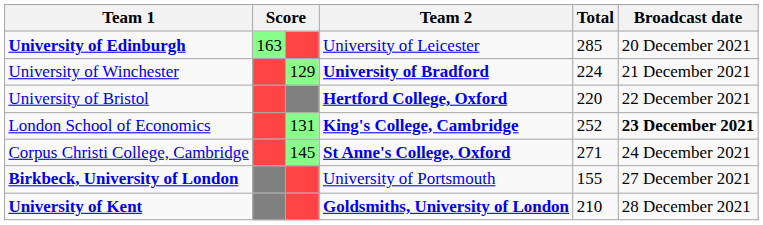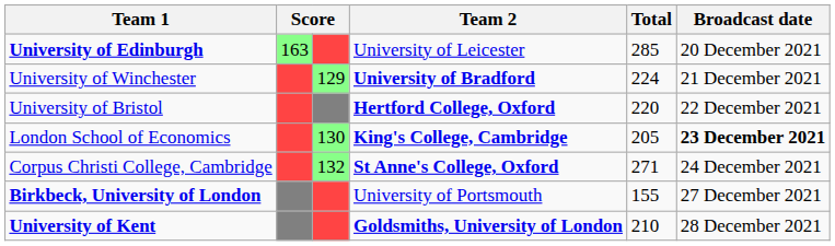 <table class="wikitable">
 <tr>
 <th>Team 1</th>
 <th colspan=2>Score</th>
 <th>Team 2</th>
 <th>Total</th>
 <th>Broadcast date</th>
 </tr>
 <tr>
 <td><strong><a href='#'>University of Edinburgh</a></strong></td>
 <td style="background:#88ff88">163</td>
 <td style="background:#f44;"></td>
 <td><a href='#'>University of Leicester</a></td>
 <td>285</td>
 <td>20 December 2021</td>
 </tr>
 <tr>
 <td><a href='#'>University of Winchester</a></td>
 <td style="background:#f44;"></td>
 <td style="background:#88ff88">129</td>
 <td><strong><a href='#'>University of Bradford</a></strong></td>
 <td>224</td>
 <td>21 December 2021</td>
 </tr>
 <tr>
 <td><a href='#'>University of Bristol</a></td>
 <td style="background:#f44;"></td>
 <td style="background:grey"></td>
 <td><strong><a href='#'>Hertford College, Oxford</a></strong></td>
 <td>220</td>
 <td>22 December 2021</td>
 </tr>
 <tr>
 <td><a href='#'>London School of Economics</a></td>
 <td style="background:#f44;"></td>
-<td style="background:#88ff88">131</td>
+<td style="background:#88ff88">130</td>
 <td><strong><a href='#'>King's College, Cambridge</a></strong></td>
-<td>252</td>
+<td>205</td>
 <td><strong>23 December 2021</strong></td>
 </tr>
 <tr>
 <td><a href='#'>Corpus Christi College, Cambridge</a></td>
 <td style="background:#f44;"></td>
-<td style="background:#88ff88">145</td>
+<td style="background:#88ff88">132</td>
 <td><strong><a href='#'>St Anne's College, Oxford</a></strong></td>
 <td>271</td>
 <td>24 December 2021</td>
 </tr>
 <tr>
 <td><strong><a href='#'>Birkbeck, University of London</a></strong></td>
 <td style="background:grey"></td>
 <td style="background:#f44;"></td>
 <td><a href='#'>University of Portsmouth</a></td>
 <td>155</td>
 <td>27 December 2021</td>
 </tr>
 <tr>
 <td><strong><a href='#'>University of Kent</a></strong></td>
 <td style="background:grey"></td>
 <td style="background:#f44"></td>
 <td><strong><a href='#'>Goldsmiths, University of London</a></strong></td>
 <td>210</td>
 <td>28 December 2021</td>
 </tr>
 </table>
